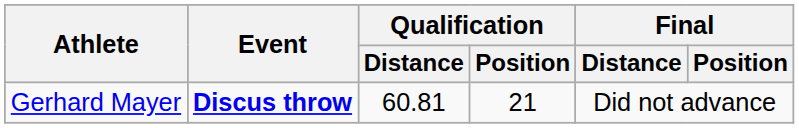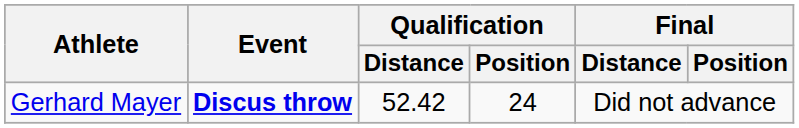 <table class=wikitable style="font-size:90%">
 <tr>
 <th rowspan="2">Athlete</th>
 <th rowspan="2">Event</th>
 <th colspan="2">Qualification</th>
 <th colspan="2">Final</th>
 </tr>
 <tr style="font-size:95%">
 <th>Distance</th>
 <th>Position</th>
 <th>Distance</th>
 <th>Position</th>
 </tr>
 <tr align=center>
 <td align=left><a href='#'>Gerhard Mayer</a></td>
 <td align=left><strong><a href='#'>Discus throw</a></strong></td>
-<td>60.81</td>
-<td>21</td>
+<td>52.42</td>
+<td>24</td>
 <td colspan=2>Did not advance</td>
 </tr>
 </table>
